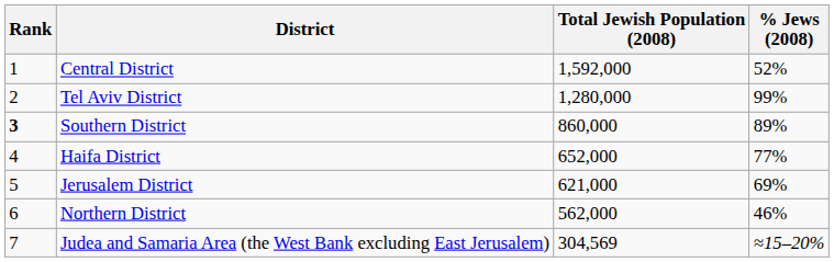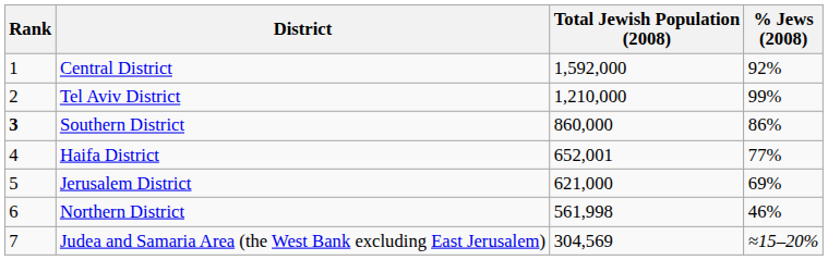 <table class="wikitable">
 <tr>
 <th>Rank</th>
 <th>District</th>
 <th>Total Jewish Population<br>(2008)</th>
 <th>% Jews<br>(2008)</th>
 </tr>
 <tr>
 <td>1</td>
 <td><a href='#'>Central District</a></td>
 <td>1,592,000</td>
-<td>52%</td>
+<td>92%</td>
 </tr>
 <tr>
 <td>2</td>
 <td><a href='#'>Tel Aviv District</a></td>
-<td>1,280,000</td>
+<td>1,210,000</td>
 <td>99%</td>
 </tr>
 <tr>
 <td><strong>3</strong></td>
 <td><a href='#'>Southern District</a></td>
 <td>860,000</td>
-<td>89%</td>
+<td>86%</td>
 </tr>
 <tr>
 <td>4</td>
 <td><a href='#'>Haifa District</a></td>
-<td>652,000</td>
+<td>652,001</td>
 <td>77%</td>
 </tr>
 <tr>
 <td>5</td>
 <td><a href='#'>Jerusalem District</a></td>
 <td>621,000</td>
 <td>69%</td>
 </tr>
 <tr>
 <td>6</td>
 <td><a href='#'>Northern District</a></td>
-<td>562,000</td>
+<td>561,998</td>
 <td>46%</td>
 </tr>
 <tr>
 <td>7</td>
 <td><a href='#'>Judea and Samaria Area</a> (the <a href='#'>West Bank</a> excluding <a href='#'>East Jerusalem</a>)</td>
 <td>304,569</td>
 <td><em>≈15–20%</em></td>
 </tr>
 </table>
